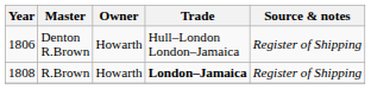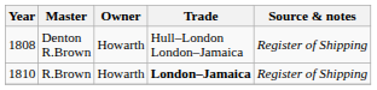 <table class=" wikitable">
 <tr>
 <th>Year</th>
 <th>Master</th>
 <th>Owner</th>
 <th>Trade</th>
 <th>Source & notes</th>
 </tr>
 <tr>
-<td>1806</td>
+<td>1808</td>
 <td>Denton<br>R.Brown</td>
 <td>Howarth</td>
 <td>Hull–London<br>London–Jamaica</td>
 <td><em>Register of Shipping</em></td>
 </tr>
 <tr>
-<td>1808</td>
+<td>1810</td>
 <td>R.Brown</td>
 <td>Howarth</td>
 <td><strong>London–Jamaica</strong></td>
 <td><em>Register of Shipping</em></td>
 </tr>
 <tr>
 </tr>
 </table>
